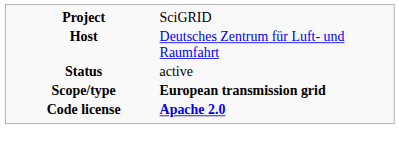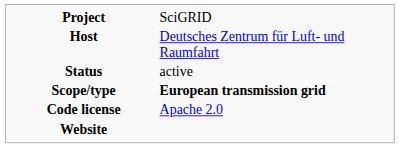 <table class="infobox" style="width: 28em">
 <tr>
 <th style="width: 35%">Project</th>
 <td style="width: 55%">SciGRID</td>
 </tr>
 <tr>
 <th>Host</th>
 <td><a href='#'>Deutsches Zentrum für Luft- und Raumfahrt</a></td>
 </tr>
 <tr>
 <th>Status</th>
 <td>active</td>
 </tr>
 <tr>
 <th>Scope/type</th>
 <td><strong>European transmission grid</strong></td>
 </tr>
 <tr>
 <th>Code license</th>
-<td><strong><a href='#'>Apache 2.0</a></strong></td>
+<td><a href='#'>Apache 2.0</a></td>
+</tr>
+<tr>
+<th>Website</th>
+<td></td>
 </tr>
 </table>
